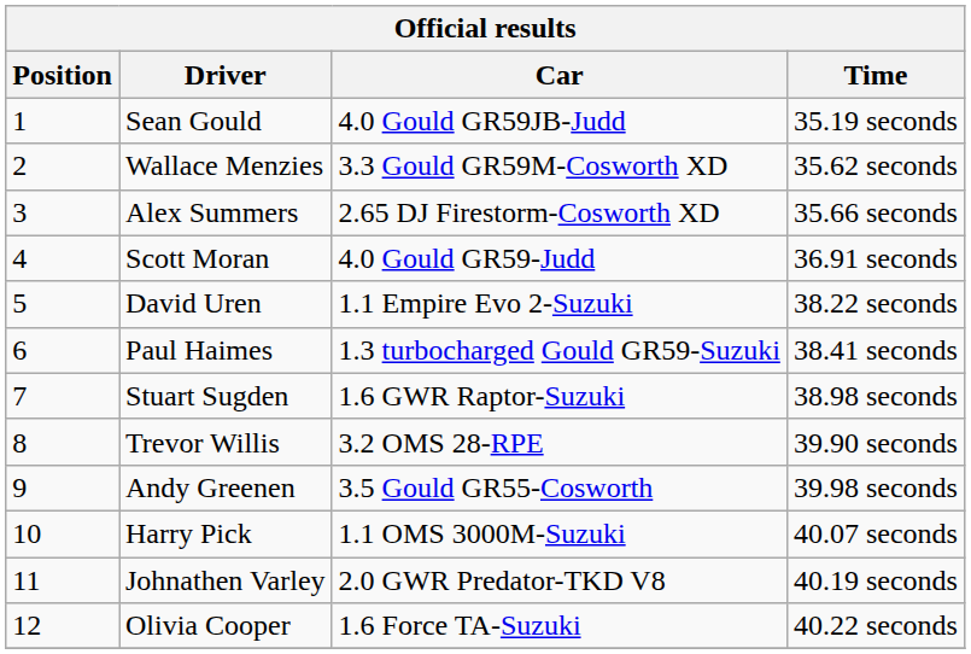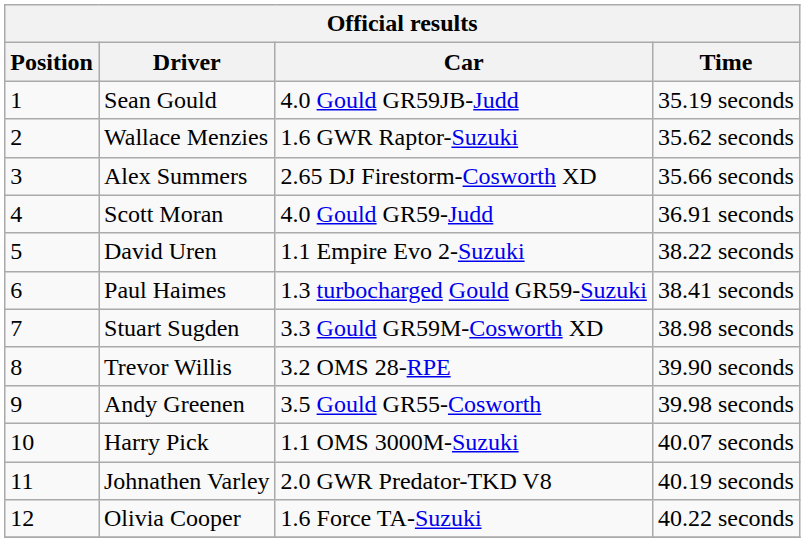 <table class="wikitable" style="font-size: 100%">
 <tr>
 <th colspan=4>Official results</th>
 </tr>
 <tr>
 <th>Position</th>
 <th>Driver</th>
 <th>Car</th>
 <th>Time</th>
 </tr>
 <tr>
 <td>1</td>
 <td>Sean Gould</td>
 <td>4.0 <a href='#'>Gould</a> GR59JB-<a href='#'>Judd</a></td>
 <td>35.19 seconds</td>
 </tr>
 <tr>
 <td>2</td>
 <td>Wallace Menzies</td>
-<td>3.3 <a href='#'>Gould</a> GR59M-<a href='#'>Cosworth</a> XD</td>
+<td>1.6 GWR Raptor-<a href='#'>Suzuki</a></td>
 <td>35.62 seconds</td>
 </tr>
 <tr>
 <td>3</td>
 <td>Alex Summers</td>
 <td>2.65 DJ Firestorm-<a href='#'>Cosworth</a> XD</td>
 <td>35.66 seconds</td>
 </tr>
 <tr>
 <td>4</td>
 <td>Scott Moran</td>
 <td>4.0 <a href='#'>Gould</a> GR59-<a href='#'>Judd</a></td>
 <td>36.91 seconds</td>
 </tr>
 <tr>
 <td>5</td>
 <td>David Uren</td>
 <td>1.1 Empire Evo 2-<a href='#'>Suzuki</a></td>
 <td>38.22 seconds</td>
 </tr>
 <tr>
 <td>6</td>
 <td>Paul Haimes</td>
 <td>1.3 <a href='#'>turbocharged</a> <a href='#'>Gould</a> GR59-<a href='#'>Suzuki</a></td>
 <td>38.41 seconds</td>
 </tr>
 <tr>
 <td>7</td>
 <td>Stuart Sugden</td>
-<td>1.6 GWR Raptor-<a href='#'>Suzuki</a></td>
+<td>3.3 <a href='#'>Gould</a> GR59M-<a href='#'>Cosworth</a> XD</td>
 <td>38.98 seconds</td>
 </tr>
 <tr>
 <td>8</td>
 <td>Trevor Willis</td>
 <td>3.2 OMS 28-<a href='#'>RPE</a></td>
 <td>39.90 seconds</td>
 </tr>
 <tr>
 <td>9</td>
 <td>Andy Greenen</td>
 <td>3.5 <a href='#'>Gould</a> GR55-<a href='#'>Cosworth</a></td>
 <td>39.98 seconds</td>
 </tr>
 <tr>
 <td>10</td>
 <td>Harry Pick</td>
 <td>1.1 OMS 3000M-<a href='#'>Suzuki</a></td>
 <td>40.07 seconds</td>
 </tr>
 <tr>
 <td>11</td>
 <td>Johnathen Varley</td>
 <td>2.0 GWR Predator-TKD V8</td>
 <td>40.19 seconds</td>
 </tr>
 <tr>
 <td>12</td>
 <td>Olivia Cooper</td>
 <td>1.6 Force TA-<a href='#'>Suzuki</a></td>
 <td>40.22 seconds</td>
 </tr>
 <tr>
 </tr>
 </table>
